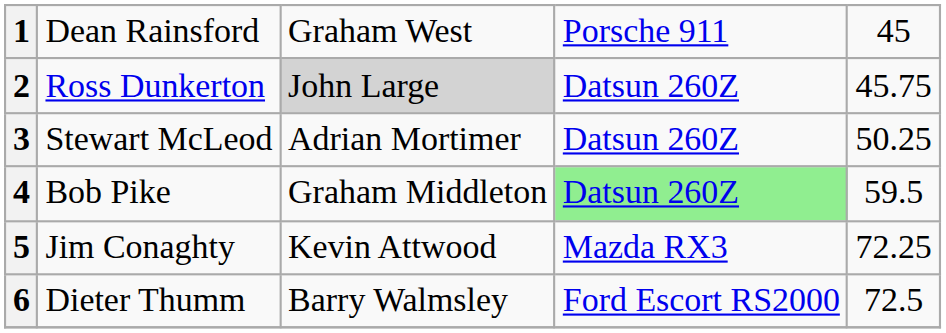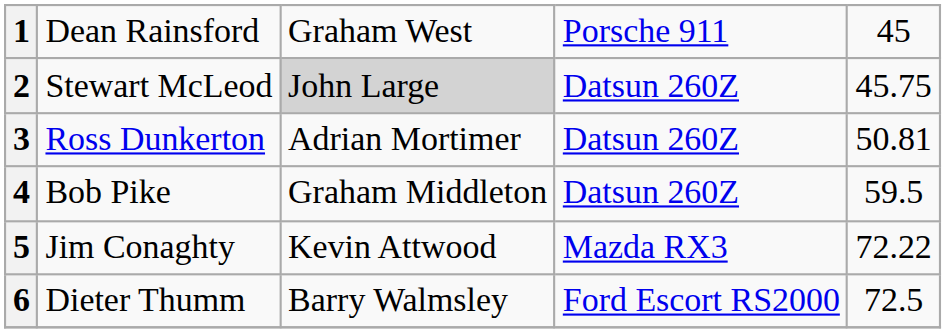 <table class="wikitable" border="1">
 <tr>
 <th>1</th>
 <td>Dean Rainsford</td>
 <td>Graham West</td>
 <td><a href='#'>Porsche 911</a></td>
 <td align="center">45</td>
 </tr>
 <tr>
 <th>2</th>
-<td><a href='#'>Ross Dunkerton</a></td>
+<td>Stewart McLeod</td>
 <td style="background: lightgrey;">John Large</td>
 <td><a href='#'>Datsun 260Z</a></td>
 <td align="center">45.75</td>
 </tr>
 <tr>
 <th>3</th>
-<td>Stewart McLeod</td>
+<td><a href='#'>Ross Dunkerton</a></td>
 <td>Adrian Mortimer</td>
 <td><a href='#'>Datsun 260Z</a></td>
-<td align="center">50.25</td>
+<td align="center">50.81</td>
 </tr>
 <tr>
 <th>4</th>
 <td>Bob Pike</td>
 <td>Graham Middleton</td>
-<td style="background: lightgreen;"><a href='#'>Datsun 260Z</a></td>
+<td><a href='#'>Datsun 260Z</a></td>
 <td align="center">59.5</td>
 </tr>
 <tr>
 <th>5</th>
 <td>Jim Conaghty</td>
 <td>Kevin Attwood</td>
 <td><a href='#'>Mazda RX3</a></td>
-<td align="center">72.25</td>
+<td align="center">72.22</td>
 </tr>
 <tr>
 <th>6</th>
 <td>Dieter Thumm</td>
 <td>Barry Walmsley</td>
 <td><a href='#'>Ford Escort RS2000</a></td>
 <td align="center">72.5</td>
 </tr>
 <tr>
 </tr>
 </table>
